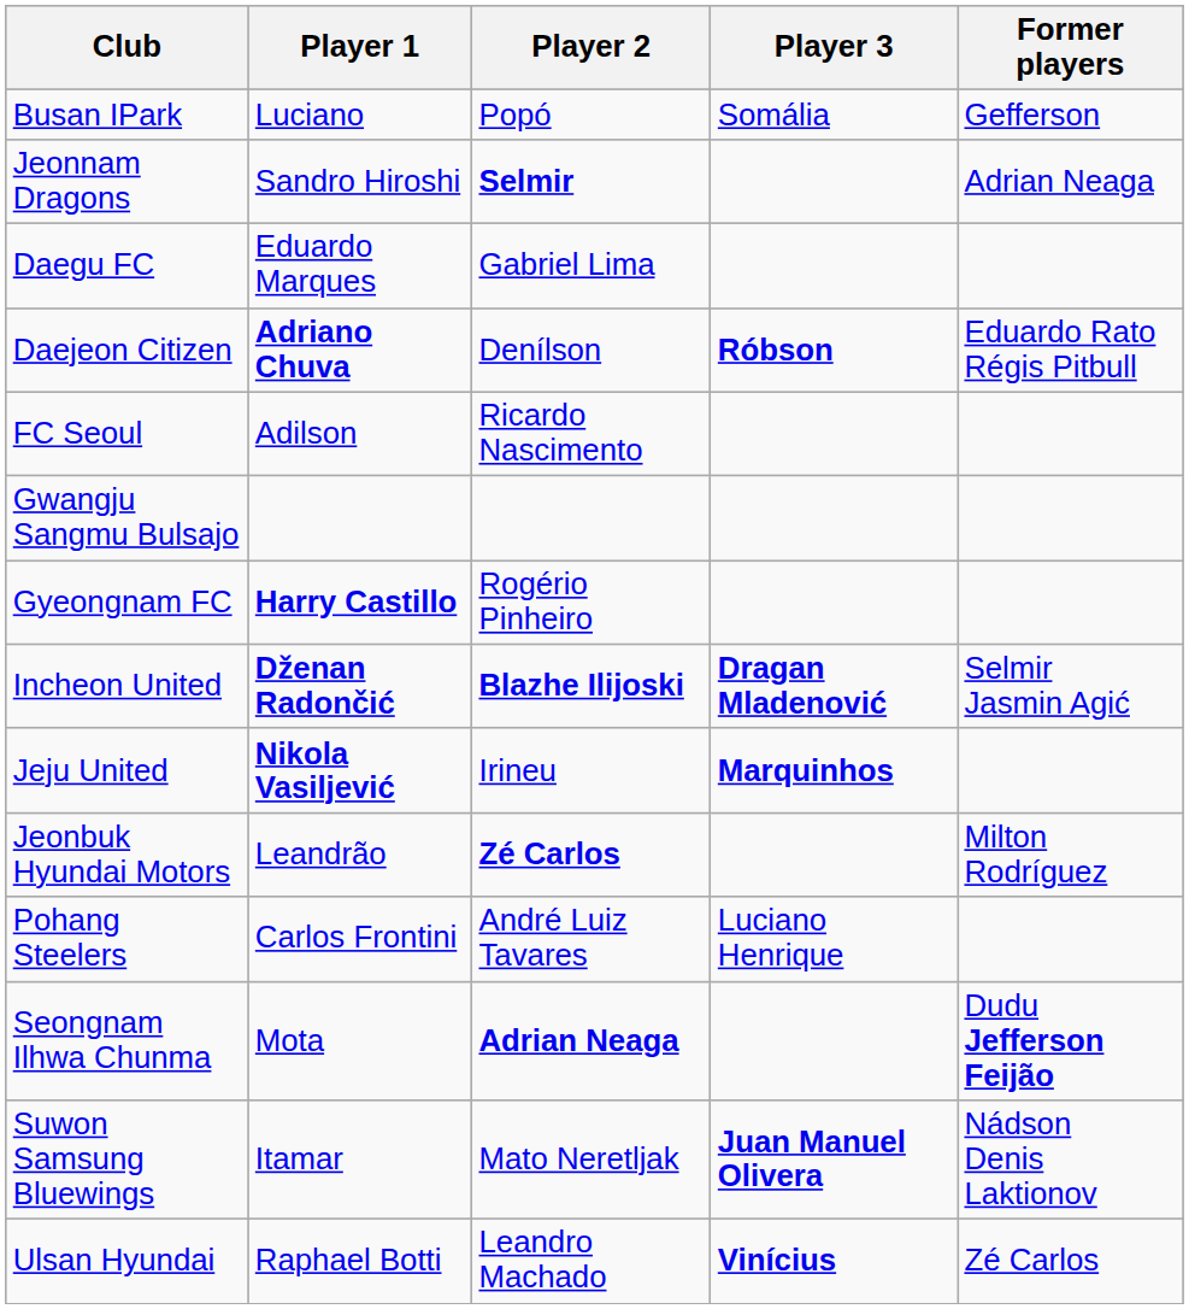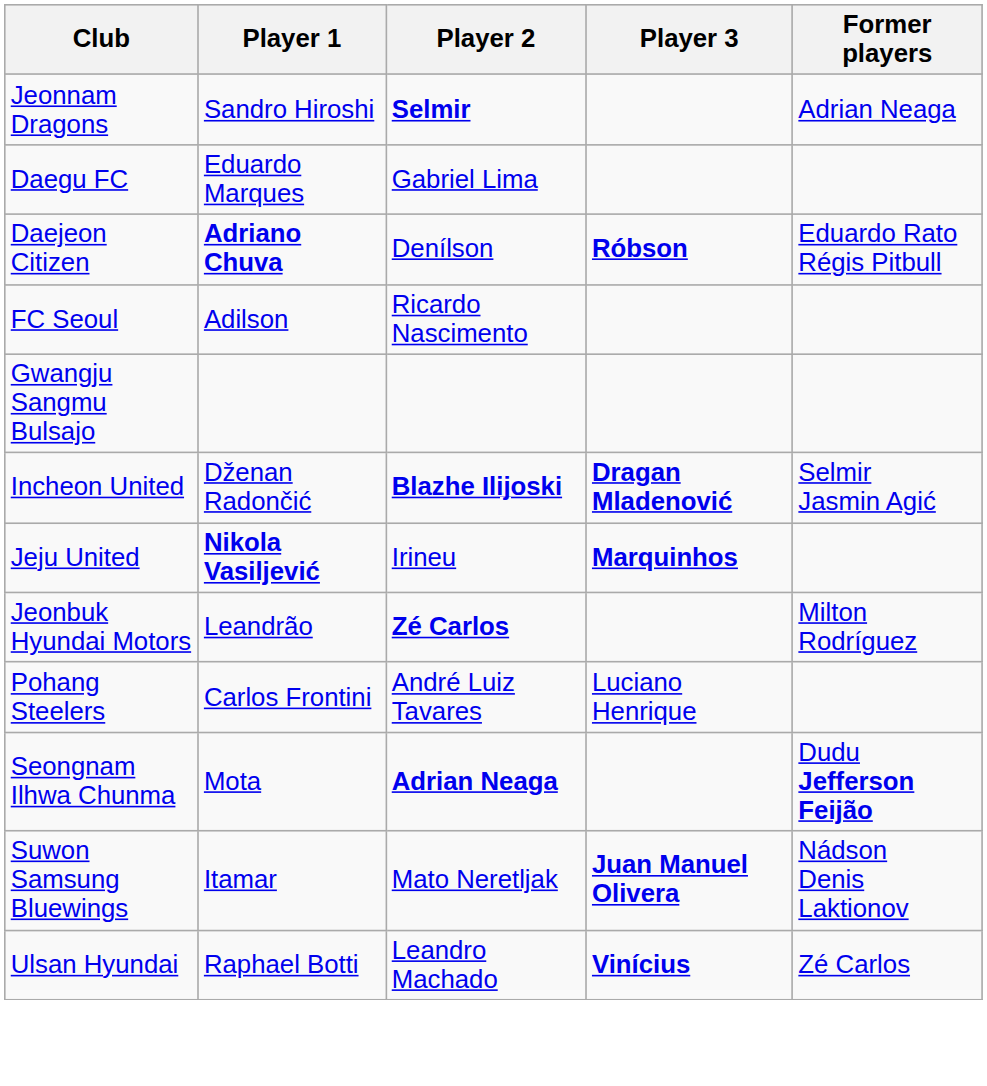 <table class="wikitable">
 <tr>
 <th width="170">Club</th>
 <th width="170">Player 1</th>
 <th width="170">Player 2</th>
 <th width="170">Player 3</th>
 <th width="170">Former players</th>
-</tr>
-<tr>
-<td><a href='#'>Busan IPark</a></td>
-<td> <a href='#'>Luciano</a></td>
-<td> <a href='#'>Popó</a></td>
-<td> <a href='#'>Somália</a></td>
-<td> <a href='#'>Gefferson</a></td>
 </tr>
 <tr>
 <td><a href='#'>Jeonnam Dragons</a></td>
 <td> <a href='#'>Sandro Hiroshi</a></td>
 <td> <strong><a href='#'>Selmir</a></strong></td>
 <td></td>
 <td> <a href='#'>Adrian Neaga</a></td>
 </tr>
 <tr>
 <td><a href='#'>Daegu FC</a></td>
 <td> <a href='#'>Eduardo Marques</a></td>
 <td> <a href='#'>Gabriel Lima</a></td>
 <td></td>
 <td></td>
 </tr>
 <tr>
 <td><a href='#'>Daejeon Citizen</a></td>
 <td> <strong><a href='#'>Adriano Chuva</a></strong></td>
 <td> <a href='#'>Denílson</a></td>
 <td> <strong><a href='#'>Róbson</a></strong></td>
 <td> <a href='#'>Eduardo Rato</a> <br>  <a href='#'>Régis Pitbull</a></td>
 </tr>
 <tr>
 <td><a href='#'>FC Seoul</a></td>
 <td> <a href='#'>Adilson</a></td>
 <td> <a href='#'>Ricardo Nascimento</a></td>
 <td></td>
 <td></td>
 </tr>
 <tr>
 <td><a href='#'>Gwangju Sangmu Bulsajo</a></td>
 <td></td>
 <td></td>
 <td></td>
 <td></td>
 </tr>
 <tr>
-<td><a href='#'>Gyeongnam FC</a></td>
-<td> <strong><a href='#'>Harry Castillo</a></strong></td>
-<td> <a href='#'>Rogério Pinheiro</a></td>
-<td></td>
-<td></td>
-</tr>
-<tr>
 <td><a href='#'>Incheon United</a></td>
-<td><strong> <a href='#'>Dženan Radončić</a></strong></td>
+<td> <a href='#'>Dženan Radončić</a></td>
 <td> <strong><a href='#'>Blazhe Ilijoski</a></strong></td>
 <td> <strong><a href='#'>Dragan Mladenović</a></strong></td>
 <td> <a href='#'>Selmir</a> <br>  <a href='#'>Jasmin Agić</a></td>
 </tr>
 <tr>
 <td><a href='#'>Jeju United</a></td>
 <td> <strong><a href='#'>Nikola Vasiljević</a></strong></td>
 <td> <a href='#'>Irineu</a></td>
 <td> <strong><a href='#'>Marquinhos</a></strong></td>
 <td></td>
 </tr>
 <tr>
 <td><a href='#'>Jeonbuk Hyundai Motors</a></td>
 <td> <a href='#'>Leandrão</a></td>
 <td> <strong><a href='#'>Zé Carlos</a></strong></td>
 <td></td>
 <td> <a href='#'>Milton Rodríguez</a></td>
 </tr>
 <tr>
 <td><a href='#'>Pohang Steelers</a></td>
 <td> <a href='#'>Carlos Frontini</a></td>
 <td> <a href='#'>André Luiz Tavares</a></td>
 <td> <a href='#'>Luciano Henrique</a></td>
 <td></td>
 </tr>
 <tr>
 <td><a href='#'>Seongnam Ilhwa Chunma</a></td>
 <td> <a href='#'>Mota</a></td>
 <td> <strong><a href='#'>Adrian Neaga</a></strong></td>
 <td></td>
 <td> <a href='#'>Dudu</a> <br>  <strong><a href='#'>Jefferson Feijão</a></strong></td>
 </tr>
 <tr>
 <td><a href='#'>Suwon Samsung Bluewings</a></td>
 <td> <a href='#'>Itamar</a></td>
 <td> <a href='#'>Mato Neretljak</a></td>
 <td> <strong><a href='#'>Juan Manuel Olivera</a></strong></td>
 <td> <a href='#'>Nádson</a> <br>  <a href='#'>Denis Laktionov</a></td>
 </tr>
 <tr>
 <td><a href='#'>Ulsan Hyundai</a></td>
 <td> <a href='#'>Raphael Botti</a></td>
 <td> <a href='#'>Leandro Machado</a></td>
 <td> <strong><a href='#'>Vinícius</a></strong></td>
 <td> <a href='#'>Zé Carlos</a></td>
 </tr>
 <tr>
 </tr>
 </table>
